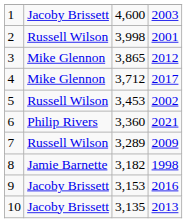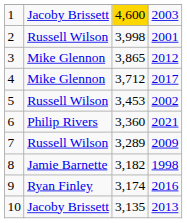 <table class="wikitable">
 <tr>
 </tr>
 <tr>
 <td>1</td>
 <td><a href='#'>Jacoby Brissett</a></td>
-<td><abbr>4,600</abbr></td>
+<td style="background: gold;"><abbr>4,600</abbr></td>
 <td><a href='#'>2003</a></td>
 </tr>
 <tr>
 <td>2</td>
 <td><a href='#'>Russell Wilson</a></td>
 <td><abbr>3,998</abbr></td>
 <td><a href='#'>2001</a></td>
 </tr>
 <tr>
 <td>3</td>
 <td><a href='#'>Mike Glennon</a></td>
 <td><abbr>3,865</abbr></td>
 <td><a href='#'>2012</a></td>
 </tr>
 <tr>
 <td>4</td>
 <td><a href='#'>Mike Glennon</a></td>
 <td><abbr>3,712</abbr></td>
 <td><a href='#'>2017</a></td>
 </tr>
 <tr>
 <td>5</td>
 <td><a href='#'>Russell Wilson</a></td>
 <td><abbr>3,453</abbr></td>
 <td><a href='#'>2002</a></td>
 </tr>
 <tr>
 <td>6</td>
 <td><a href='#'>Philip Rivers</a></td>
 <td><abbr>3,360</abbr></td>
 <td><a href='#'>2021</a></td>
 </tr>
 <tr>
 <td>7</td>
 <td><a href='#'>Russell Wilson</a></td>
 <td><abbr>3,289</abbr></td>
 <td><a href='#'>2009</a></td>
 </tr>
 <tr>
 <td>8</td>
 <td><a href='#'>Jamie Barnette</a></td>
 <td><abbr>3,182</abbr></td>
 <td><a href='#'>1998</a></td>
 </tr>
 <tr>
 <td>9</td>
-<td><a href='#'>Jacoby Brissett</a></td>
-<td><abbr>3,153</abbr></td>
+<td><a href='#'>Ryan Finley</a></td>
+<td><abbr>3,174</abbr></td>
 <td><a href='#'>2016</a></td>
 </tr>
 <tr>
 <td>10</td>
 <td><a href='#'>Jacoby Brissett</a></td>
 <td><abbr>3,135</abbr></td>
 <td><a href='#'>2013</a></td>
 </tr>
 </table>
